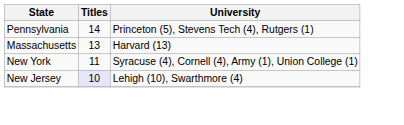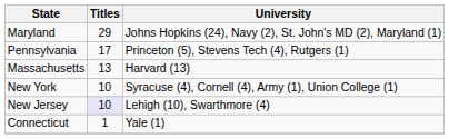 <table class="wikitable sortable">
 <tr>
 <th>State</th>
 <th>Titles</th>
 <th>University</th>
 </tr>
 <tr>
+<td> Maryland</td>
+<td align=center>29</td>
+<td>Johns Hopkins (24), Navy (2), St. John's MD (2), Maryland (1)</td>
+</tr>
+<tr>
 <td> Pennsylvania</td>
-<td align=center>14</td>
+<td align=center>17</td>
 <td>Princeton (5), Stevens Tech (4), Rutgers (1)</td>
 </tr>
 <tr>
 <td> Massachusetts</td>
 <td align=center>13</td>
 <td>Harvard (13)</td>
 </tr>
 <tr>
 <td> New York</td>
-<td align=center>11</td>
+<td align=center>10</td>
 <td>Syracuse (4), Cornell (4), Army (1), Union College (1)</td>
 </tr>
 <tr>
 <td> New Jersey</td>
 <td align=center style="background: lavender;">10</td>
 <td>Lehigh (10), Swarthmore (4)</td>
 </tr>
 <tr>
+<td> Connecticut</td>
+<td align=center>1</td>
+<td>Yale (1)</td>
+</tr>
+<tr>
 </tr>
 </table>
